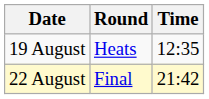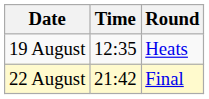 <table class="wikitable">
 <tr>
 <th>Date</th>
+<th>Time</th>
 <th>Round</th>
-<th>Time</th>
 </tr>
 <tr>
 <td>19 August</td>
+<td>12:35</td>
 <td><a href='#'>Heats</a></td>
-<td>12:35</td>
 </tr>
 <tr style=background:lemonchiffon>
 <td>22 August</td>
+<td>21:42</td>
 <td><a href='#'>Final</a></td>
-<td>21:42</td>
 </tr>
 </table>
